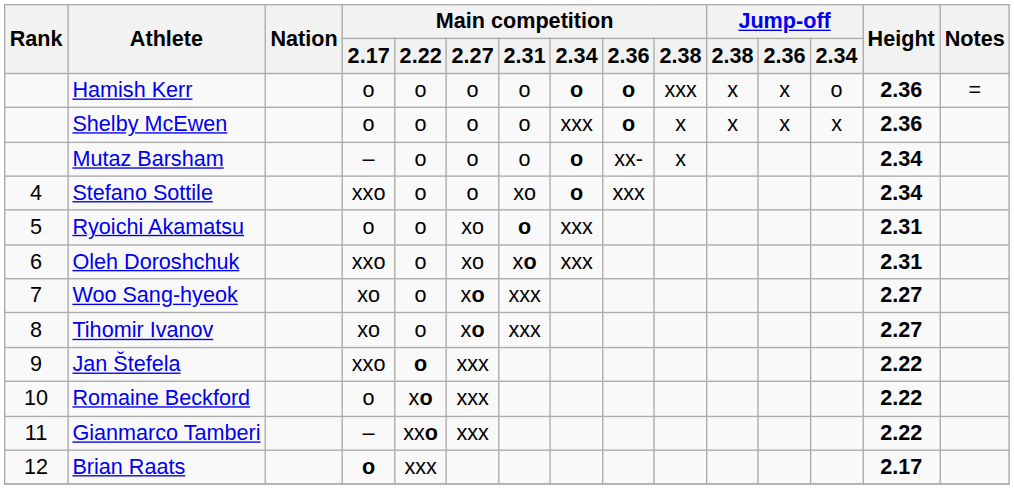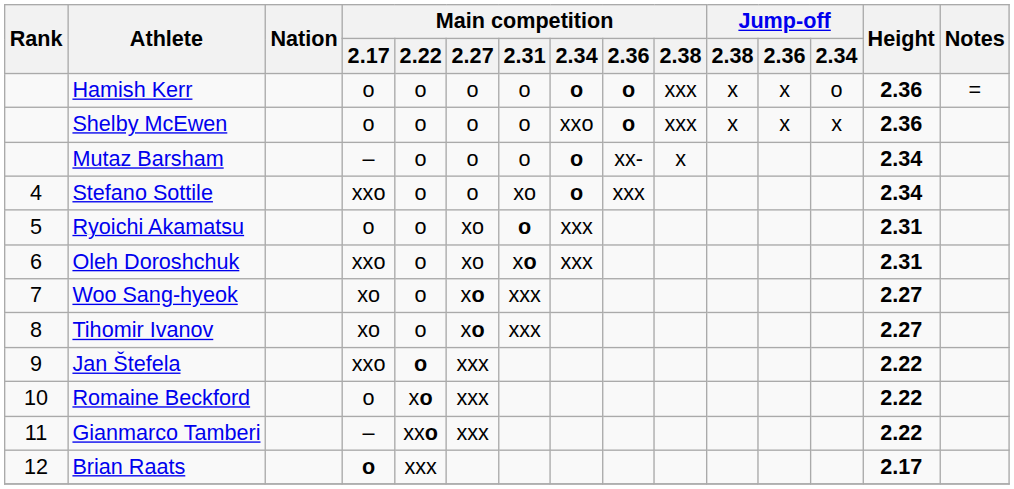 <table class="wikitable sortable" style="text-align:center">
 <tr>
 <th rowspan=2>Rank</th>
 <th rowspan=2>Athlete</th>
 <th rowspan=2>Nation</th>
 <th colspan=7>Main competition</th>
 <th colspan=3><a href='#'>Jump-off</a></th>
 <th rowspan=2>Height</th>
 <th rowspan=2>Notes</th>
 </tr>
 <tr>
 <th>2.17</th>
 <th>2.22</th>
 <th>2.27</th>
 <th>2.31</th>
 <th>2.34</th>
 <th>2.36</th>
 <th>2.38</th>
 <th>2.38</th>
 <th>2.36</th>
 <th>2.34</th>
 </tr>
 <tr>
 <td></td>
 <td align="left"><a href='#'>Hamish Kerr</a></td>
 <td align="left"></td>
 <td>o</td>
 <td>o</td>
 <td>o</td>
 <td>o</td>
 <td><strong>o</strong></td>
 <td><strong>o</strong></td>
 <td>xxx</td>
 <td>x</td>
 <td>x</td>
 <td>o</td>
 <td><strong>2.36</strong></td>
 <td>=</td>
 </tr>
 <tr>
 <td></td>
 <td align="left"><a href='#'>Shelby McEwen</a></td>
 <td align="left"></td>
 <td>o</td>
 <td>o</td>
 <td>o</td>
 <td>o</td>
+<td>xxo</td>
+<td><strong>o</strong></td>
 <td>xxx</td>
-<td><strong>o</strong></td>
-<td>x</td>
 <td>x</td>
 <td>x</td>
 <td>x</td>
 <td><strong>2.36</strong></td>
 <td></td>
 </tr>
 <tr>
 <td></td>
 <td align="left"><a href='#'>Mutaz Barsham</a></td>
 <td align="left"></td>
 <td>–</td>
 <td>o</td>
 <td>o</td>
 <td>o</td>
 <td><strong>o</strong></td>
 <td>xx-</td>
 <td>x</td>
 <td></td>
 <td></td>
 <td></td>
 <td><strong>2.34</strong></td>
 <td></td>
 </tr>
 <tr>
 <td>4</td>
 <td align="left"><a href='#'>Stefano Sottile</a></td>
 <td align="left"></td>
 <td>xxo</td>
 <td>o</td>
 <td>o</td>
 <td>xo</td>
 <td><strong>o</strong></td>
 <td>xxx</td>
 <td></td>
 <td></td>
 <td></td>
 <td></td>
 <td><strong>2.34</strong></td>
 <td></td>
 </tr>
 <tr>
 <td>5</td>
 <td align="left"><a href='#'>Ryoichi Akamatsu</a></td>
 <td align="left"></td>
 <td>o</td>
 <td>o</td>
 <td>xo</td>
 <td><strong>o</strong></td>
 <td>xxx</td>
 <td></td>
 <td></td>
 <td></td>
 <td></td>
 <td></td>
 <td><strong>2.31</strong></td>
 <td></td>
 </tr>
 <tr>
 <td>6</td>
 <td align="left"><a href='#'>Oleh Doroshchuk</a></td>
 <td align="left"></td>
 <td>xxo</td>
 <td>o</td>
 <td>xo</td>
 <td>x<strong>o</strong></td>
 <td>xxx</td>
 <td></td>
 <td></td>
 <td></td>
 <td></td>
 <td></td>
 <td><strong>2.31</strong></td>
 <td></td>
 </tr>
 <tr>
 <td>7</td>
 <td align="left"><a href='#'>Woo Sang-hyeok</a></td>
 <td align="left"></td>
 <td>xo</td>
 <td>o</td>
 <td>x<strong>o</strong></td>
 <td>xxx</td>
 <td></td>
 <td></td>
 <td></td>
 <td></td>
 <td></td>
 <td></td>
 <td><strong>2.27</strong></td>
 <td></td>
 </tr>
 <tr>
 <td>8</td>
 <td align="left"><a href='#'>Tihomir Ivanov</a></td>
 <td align="left"></td>
 <td>xo</td>
 <td>o</td>
 <td>x<strong>o</strong></td>
 <td>xxx</td>
 <td></td>
 <td></td>
 <td></td>
 <td></td>
 <td></td>
 <td></td>
 <td><strong>2.27</strong></td>
 <td></td>
 </tr>
 <tr>
 <td>9</td>
 <td align="left"><a href='#'>Jan Štefela</a></td>
 <td align="left"></td>
 <td>xxo</td>
 <td><strong>o</strong></td>
 <td>xxx</td>
 <td></td>
 <td></td>
 <td></td>
 <td></td>
 <td></td>
 <td></td>
 <td></td>
 <td><strong>2.22</strong></td>
 <td></td>
 </tr>
 <tr>
 <td>10</td>
 <td align="left"><a href='#'>Romaine Beckford</a></td>
 <td align="left"></td>
 <td>o</td>
 <td>x<strong>o</strong></td>
 <td>xxx</td>
 <td></td>
 <td></td>
 <td></td>
 <td></td>
 <td></td>
 <td></td>
 <td></td>
 <td><strong>2.22</strong></td>
 <td></td>
 </tr>
 <tr>
 <td>11</td>
 <td align="left"><a href='#'>Gianmarco Tamberi</a></td>
 <td align="left"></td>
 <td>–</td>
 <td>xx<strong>o</strong></td>
 <td>xxx</td>
 <td></td>
 <td></td>
 <td></td>
 <td></td>
 <td></td>
 <td></td>
 <td></td>
 <td><strong>2.22</strong></td>
 <td></td>
 </tr>
 <tr>
 <td>12</td>
 <td align="left"><a href='#'>Brian Raats</a></td>
 <td align="left"></td>
 <td><strong>o</strong></td>
 <td>xxx</td>
 <td></td>
 <td></td>
 <td></td>
 <td></td>
 <td></td>
 <td></td>
 <td></td>
 <td></td>
 <td><strong>2.17</strong></td>
 <td></td>
 </tr>
 <tr>
 </tr>
 </table>
